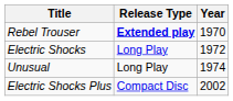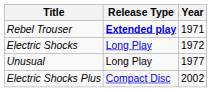 <table class="wikitable">
 <tr>
 <th>Title</th>
 <th>Release Type</th>
 <th>Year</th>
 </tr>
 <tr>
 <td><em>Rebel Trouser</em></td>
 <td><strong><a href='#'>Extended play</a></strong></td>
-<td>1970</td>
+<td>1971</td>
 </tr>
 <tr>
 <td><em>Electric Shocks</em></td>
 <td><a href='#'>Long Play</a></td>
 <td>1972</td>
 </tr>
 <tr>
 <td><em>Unusual</em></td>
 <td>Long Play</td>
-<td>1974</td>
+<td>1977</td>
 </tr>
 <tr>
 <td><em>Electric Shocks Plus</em></td>
 <td><a href='#'>Compact Disc</a></td>
 <td>2002</td>
 </tr>
 </table>
